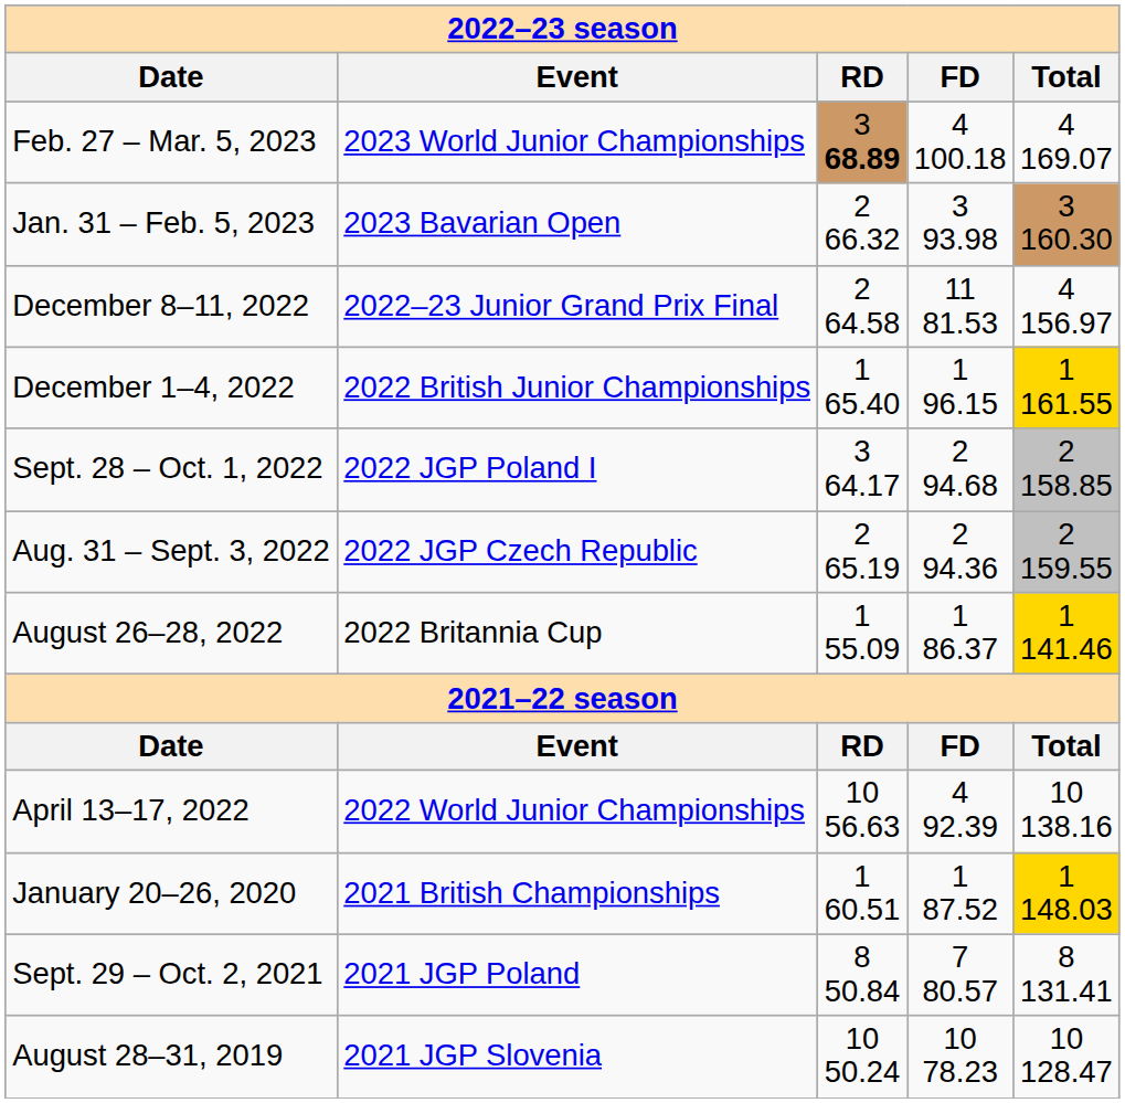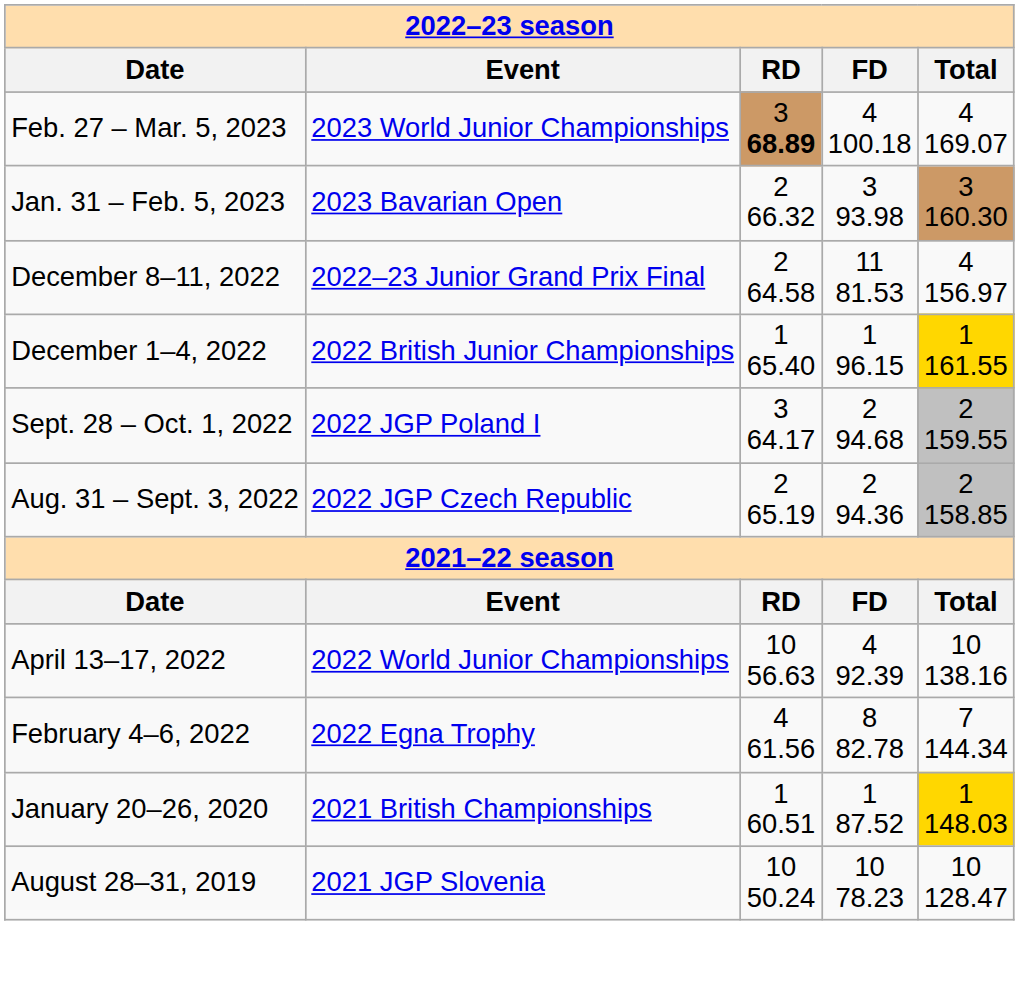 <table class="wikitable">
 <tr>
 <td colspan="5" style="background-color: #ffdead;" align="center"><strong><a href='#'>2022–23 season</a></strong></td>
 </tr>
 <tr>
 <th>Date</th>
 <th>Event</th>
 <th>RD</th>
 <th>FD</th>
 <th>Total</th>
 </tr>
 <tr>
 <td>Feb. 27 – Mar. 5, 2023</td>
 <td><a href='#'>2023 World Junior Championships</a></td>
 <td align=center bgcolor=cc9966>3 <br> <strong>68.89</strong></td>
 <td align=center>4 <br> 100.18</td>
 <td align=center>4 <br> 169.07</td>
 </tr>
 <tr>
 <td>Jan. 31 – Feb. 5, 2023</td>
 <td><a href='#'>2023 Bavarian Open</a></td>
 <td align=center>2 <br> 66.32</td>
 <td align=center>3 <br> 93.98</td>
 <td align=center bgcolor=cc9966>3 <br> 160.30</td>
 </tr>
 <tr>
 <td>December 8–11, 2022</td>
 <td><a href='#'>2022–23 Junior Grand Prix Final</a></td>
 <td align=center>2 <br> 64.58</td>
 <td align=center bgcolor>11 <br> 81.53</td>
 <td align=center>4 <br> 156.97</td>
 </tr>
 <tr>
 <td>December 1–4, 2022</td>
 <td><a href='#'>2022 British Junior Championships</a></td>
 <td align=center>1 <br> 65.40</td>
 <td align=center>1 <br> 96.15</td>
 <td align=center bgcolor=gold>1 <br> 161.55</td>
 </tr>
 <tr>
 <td>Sept. 28 – Oct. 1, 2022</td>
 <td><a href='#'>2022 JGP Poland I</a></td>
 <td align="center">3 <br> 64.17</td>
 <td align="center">2 <br> 94.68</td>
-<td align="center" bgcolor="silver">2 <br> 158.85</td>
+<td align="center" bgcolor="silver">2 <br> 159.55</td>
 </tr>
 <tr>
 <td>Aug. 31 – Sept. 3, 2022</td>
 <td><a href='#'>2022 JGP Czech Republic</a></td>
 <td align="center">2 <br> 65.19</td>
 <td align="center">2 <br> 94.36</td>
-<td align="center" bgcolor="silver">2 <br> 159.55</td>
-</tr>
-<tr>
-<td>August 26–28, 2022</td>
-<td>2022 Britannia Cup</td>
-<td align="center">1 <br> 55.09</td>
-<td align="center">1 <br> 86.37</td>
-<td align="center" bgcolor="gold">1 <br> 141.46</td>
+<td align="center" bgcolor="silver">2 <br> 158.85</td>
 </tr>
 <tr>
 <td colspan="5" style="background-color: #ffdead;" align="center"><strong><a href='#'>2021–22 season</a></strong></td>
 </tr>
 <tr>
 <th>Date</th>
 <th>Event</th>
 <th>RD</th>
 <th>FD</th>
 <th>Total</th>
 </tr>
 <tr>
 <td>April 13–17, 2022</td>
 <td><a href='#'>2022 World Junior Championships</a></td>
 <td align=center bgcolor>10 <br> 56.63</td>
 <td align=center>4 <br> 92.39</td>
 <td align=center bgcolor>10 <br> 138.16</td>
 </tr>
 <tr>
+<td>February 4–6, 2022</td>
+<td><a href='#'>2022 Egna Trophy</a></td>
+<td align=center>4 <br> 61.56</td>
+<td align=center>8 <br> 82.78</td>
+<td align=center>7 <br> 144.34</td>
+</tr>
+<tr>
 <td>January 20–26, 2020</td>
 <td><a href='#'>2021 British Championships</a></td>
 <td align=center>1 <br> 60.51</td>
 <td align=center>1 <br> 87.52</td>
 <td align=center bgcolor=gold>1 <br> 148.03</td>
-</tr>
-<tr>
-<td>Sept. 29 – Oct. 2, 2021</td>
-<td><a href='#'>2021 JGP Poland</a></td>
-<td align=center>8 <br> 50.84</td>
-<td align=center>7 <br> 80.57</td>
-<td align=center>8 <br> 131.41</td>
 </tr>
 <tr>
 <td>August 28–31, 2019</td>
 <td><a href='#'>2021 JGP Slovenia</a></td>
 <td align=center>10 <br> 50.24</td>
 <td align=center>10 <br> 78.23</td>
 <td align=center>10 <br> 128.47</td>
 </tr>
 </table>
